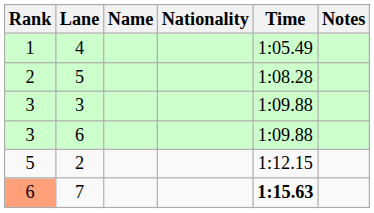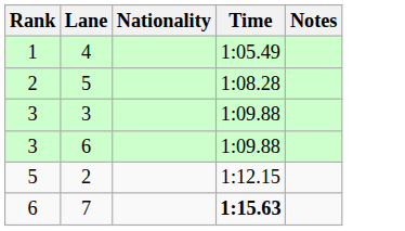 <table class="wikitable sortable" style="text-align:center">
 <tr>
 <th>Rank</th>
 <th>Lane</th>
-<th>Name</th>
 <th>Nationality</th>
 <th>Time</th>
 <th>Notes</th>
 </tr>
 <tr bgcolor=ccffcc>
 <td>1</td>
 <td>4</td>
 <td align=left></td>
-<td align=left></td>
 <td>1:05.49</td>
 <td><strong></strong></td>
 </tr>
 <tr bgcolor=ccffcc>
 <td>2</td>
 <td>5</td>
-<td align=left></td>
 <td align=left></td>
 <td>1:08.28</td>
 <td><strong></strong></td>
 </tr>
 <tr bgcolor=ccffcc>
 <td>3</td>
 <td>3</td>
 <td align=left></td>
-<td align=left></td>
 <td>1:09.88</td>
 <td><strong></strong></td>
 </tr>
 <tr bgcolor=ccffcc>
 <td>3</td>
 <td>6</td>
-<td align=left></td>
 <td align=left></td>
 <td>1:09.88</td>
 <td><strong></strong></td>
 </tr>
 <tr>
 <td>5</td>
 <td>2</td>
 <td align=left></td>
-<td align=left></td>
 <td>1:12.15</td>
 <td></td>
 </tr>
 <tr>
-<td style="background: lightsalmon;">6</td>
+<td>6</td>
 <td>7</td>
-<td align=left></td>
 <td align=left></td>
 <td><strong>1:15.63</strong></td>
 <td></td>
 </tr>
 </table>
